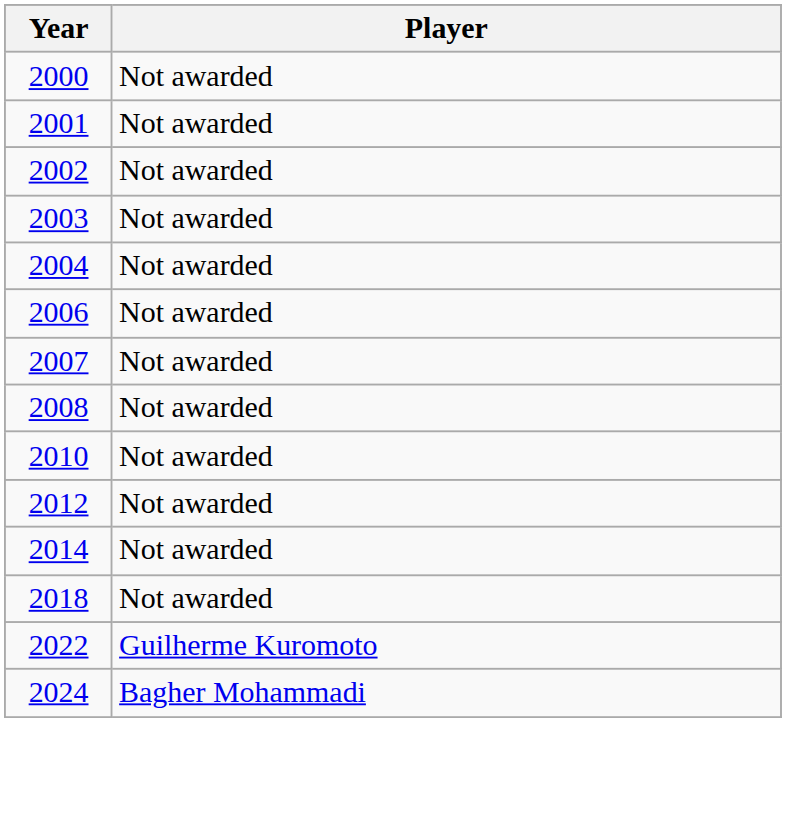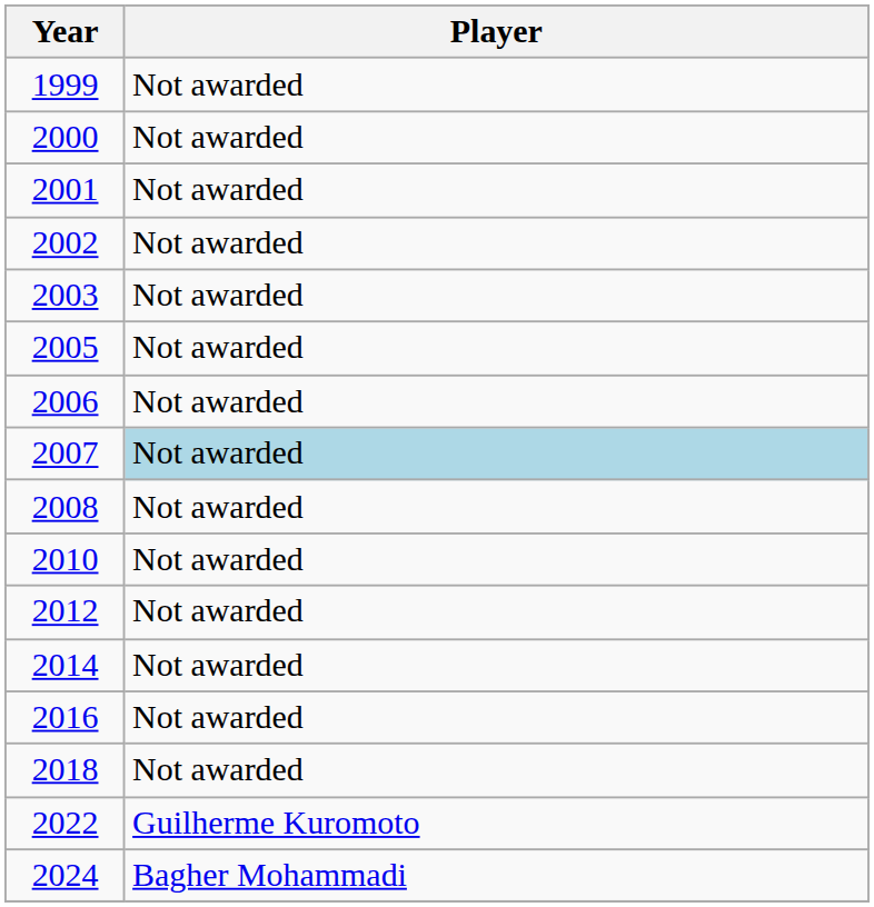 <table class="wikitable">
 <tr>
 <th width=50>Year</th>
 <th width=350>Player</th>
+</tr>
+<tr>
+<td align=center><a href='#'>1999</a></td>
+<td>Not awarded</td>
 </tr>
 <tr>
 <td align=center><a href='#'>2000</a></td>
 <td>Not awarded</td>
 </tr>
 <tr>
 <td align=center><a href='#'>2001</a></td>
 <td>Not awarded</td>
 </tr>
 <tr>
 <td align=center><a href='#'>2002</a></td>
 <td>Not awarded</td>
 </tr>
 <tr>
 <td align=center><a href='#'>2003</a></td>
 <td>Not awarded</td>
 </tr>
 <tr>
-<td align=center><a href='#'>2004</a></td>
+<td align=center><a href='#'>2005</a></td>
 <td>Not awarded</td>
 </tr>
 <tr>
 <td align=center><a href='#'>2006</a></td>
 <td>Not awarded</td>
 </tr>
 <tr>
 <td align=center><a href='#'>2007</a></td>
-<td>Not awarded</td>
+<td style="background: lightblue;">Not awarded</td>
 </tr>
 <tr>
 <td align=center><a href='#'>2008</a></td>
 <td>Not awarded</td>
 </tr>
 <tr>
 <td align=center><a href='#'>2010</a></td>
 <td>Not awarded</td>
 </tr>
 <tr>
 <td align=center><a href='#'>2012</a></td>
 <td>Not awarded</td>
 </tr>
 <tr>
 <td align=center><a href='#'>2014</a></td>
 <td>Not awarded</td>
 </tr>
 <tr>
+<td align=center><a href='#'>2016</a></td>
+<td>Not awarded</td>
+</tr>
+<tr>
 <td align=center><a href='#'>2018</a></td>
 <td>Not awarded</td>
 </tr>
 <tr>
 <td align=center><a href='#'>2022</a></td>
 <td> <a href='#'>Guilherme Kuromoto</a></td>
 </tr>
 <tr>
 <td align=center><a href='#'>2024</a></td>
 <td> <a href='#'>Bagher Mohammadi</a></td>
 </tr>
 <tr>
 </tr>
 </table>
